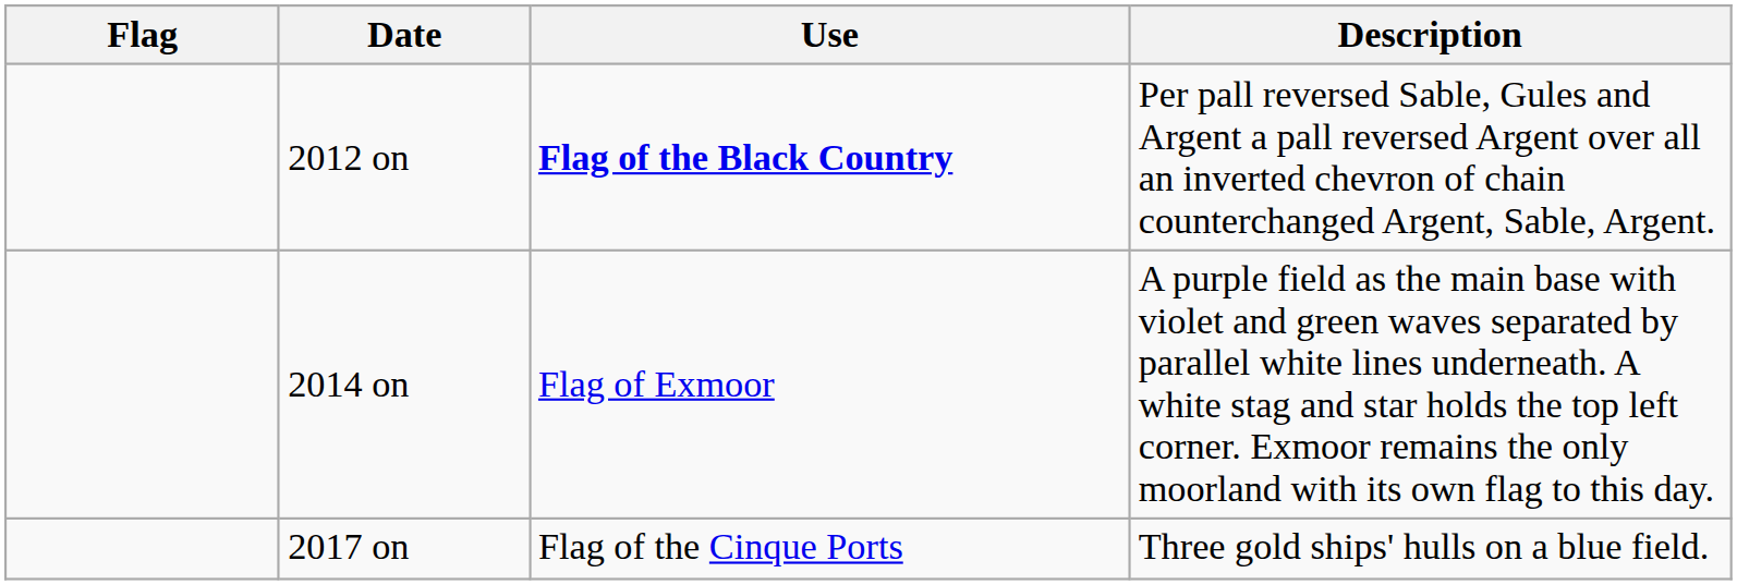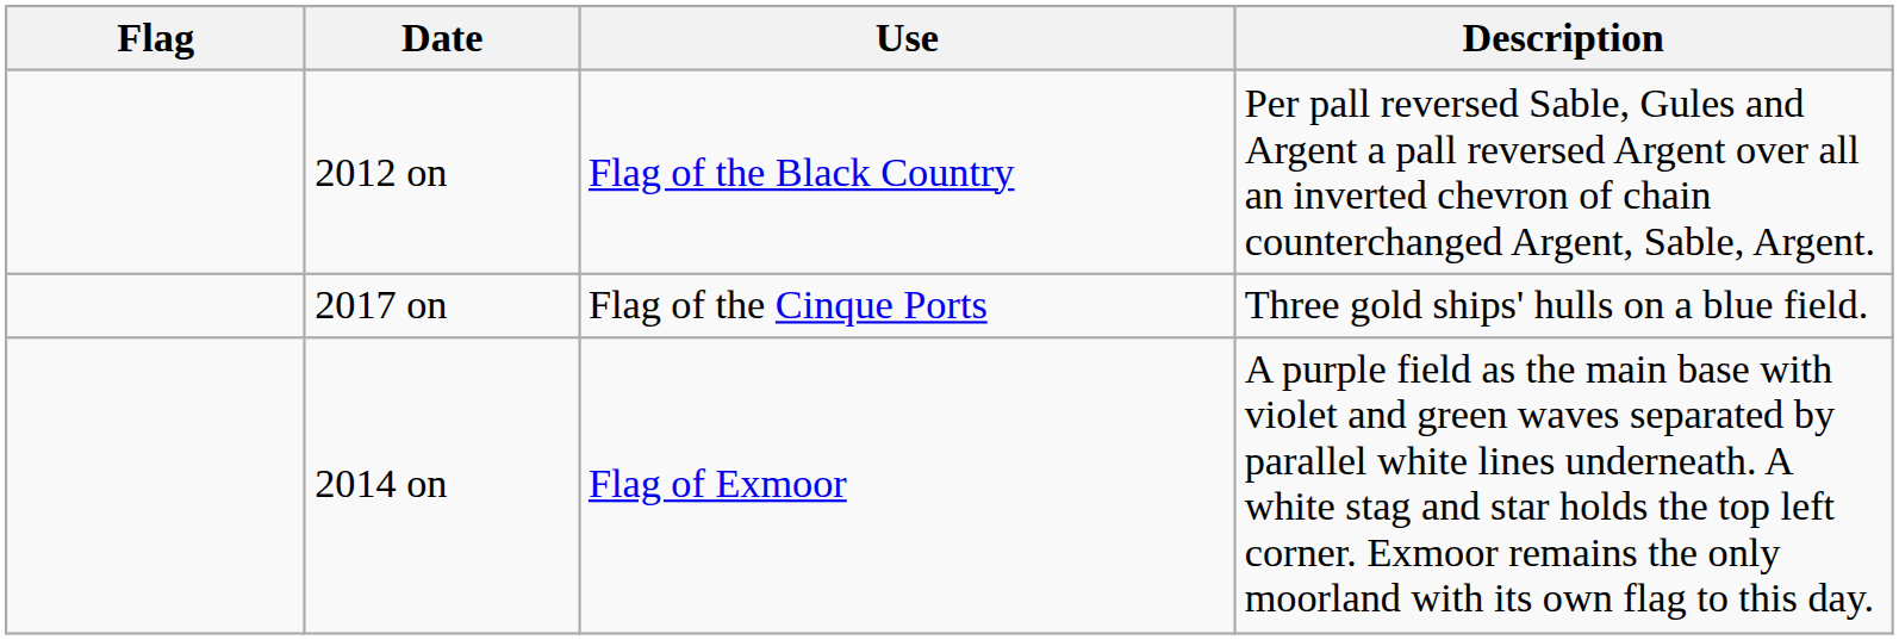 <table class="wikitable">
 <tr style="background:#efefef;">
 <th style="width:110px;">Flag</th>
 <th style="width:100px;">Date</th>
 <th style="width:250px;">Use</th>
 <th style="width:250px;">Description</th>
 </tr>
 <tr>
 <td></td>
 <td>2012 on</td>
-<td><strong><a href='#'>Flag of the Black Country</a></strong></td>
+<td><a href='#'>Flag of the Black Country</a></td>
 <td>Per pall reversed Sable, Gules and Argent a pall reversed Argent over all an inverted chevron of chain counterchanged Argent, Sable, Argent. </td>
+</tr>
+<tr>
+<td></td>
+<td>2017 on</td>
+<td>Flag of the <a href='#'>Cinque Ports</a></td>
+<td>Three gold ships' hulls on a blue field. </td>
 </tr>
 <tr>
 <td></td>
 <td>2014 on</td>
 <td><a href='#'>Flag of Exmoor</a></td>
 <td>A purple field as the main base with violet and green waves separated by parallel white lines underneath. A white stag and star holds the top left corner. Exmoor remains the only moorland with its own flag to this day.  </td>
 </tr>
-<tr>
-<td></td>
-<td>2017 on</td>
-<td>Flag of the <a href='#'>Cinque Ports</a></td>
-<td>Three gold ships' hulls on a blue field. </td>
-</tr>
 </table>
